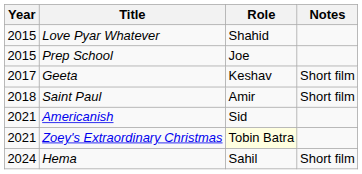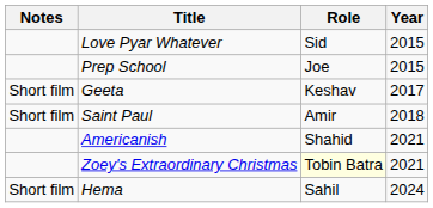 <table class="wikitable sortable">
 <tr>
-<th>Year</th>
+<th class="unsortable">Notes</th>
 <th>Title</th>
 <th>Role</th>
-<th class="unsortable">Notes</th>
+<th>Year</th>
 </tr>
 <tr>
+<td></td>
+<td><em>Love Pyar Whatever</em></td>
+<td>Sid</td>
 <td>2015</td>
-<td><em>Love Pyar Whatever</em></td>
-<td>Shahid</td>
-<td></td>
 </tr>
 <tr>
-<td>2015</td>
+<td></td>
 <td><em>Prep School</em></td>
 <td>Joe</td>
-<td></td>
+<td>2015</td>
 </tr>
 <tr>
-<td>2017</td>
+<td>Short film</td>
 <td><em>Geeta</em></td>
 <td>Keshav</td>
-<td>Short film</td>
+<td>2017</td>
 </tr>
 <tr>
-<td>2018</td>
+<td>Short film</td>
 <td><em>Saint Paul</em></td>
 <td>Amir</td>
-<td>Short film</td>
+<td>2018</td>
 </tr>
 <tr>
+<td></td>
+<td><em><a href='#'>Americanish</a></em></td>
+<td>Shahid</td>
 <td>2021</td>
-<td><em><a href='#'>Americanish</a></em></td>
-<td>Sid</td>
-<td></td>
 </tr>
 <tr>
-<td>2021</td>
+<td></td>
 <td><em><a href='#'>Zoey's Extraordinary Christmas</a></em></td>
 <td style="background: lightyellow;">Tobin Batra</td>
-<td></td>
+<td>2021</td>
 </tr>
 <tr>
-<td>2024</td>
+<td>Short film</td>
 <td><em>Hema</em></td>
 <td>Sahil</td>
-<td>Short film</td>
+<td>2024</td>
 </tr>
 </table>
